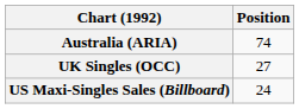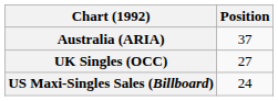 <table class="wikitable sortable plainrowheaders" style="text-align:center">
 <tr>
 <th scope="col">Chart (1992)</th>
 <th scope="col">Position</th>
 </tr>
 <tr>
 <th scope="row">Australia (ARIA)</th>
-<td>74</td>
+<td>37</td>
 </tr>
 <tr>
 <th scope="row">UK Singles (OCC)</th>
 <td>27</td>
 </tr>
 <tr>
 <th scope="row">US Maxi-Singles Sales (<em>Billboard</em>)</th>
 <td>24</td>
 </tr>
 </table>
